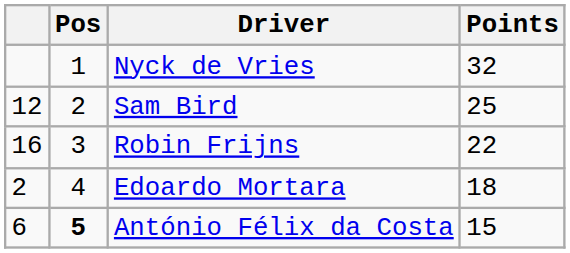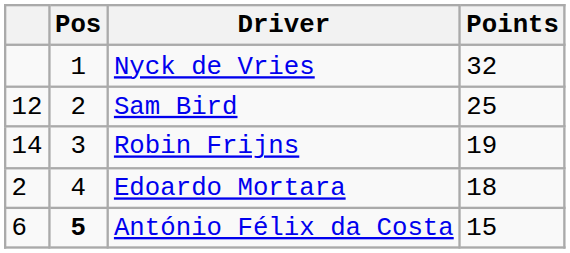 <table class="wikitable" style="font-size: 85%;">
 <tr>
 <th></th>
 <th>Pos</th>
 <th>Driver</th>
 <th>Points</th>
 </tr>
 <tr>
 <td align="left"></td>
 <td align="center">1</td>
 <td> <a href='#'>Nyck de Vries</a></td>
 <td align="left">32</td>
 </tr>
 <tr>
 <td align="left"> 12</td>
 <td align="center">2</td>
 <td> <a href='#'>Sam Bird</a></td>
 <td align="left">25</td>
 </tr>
 <tr>
-<td align="left"> 16</td>
+<td align="left"> 14</td>
 <td align="center">3</td>
 <td> <a href='#'>Robin Frijns</a></td>
-<td align="left">22</td>
+<td align="left">19</td>
 </tr>
 <tr>
 <td align="left"> 2</td>
 <td align="center">4</td>
 <td> <a href='#'>Edoardo Mortara</a></td>
 <td align="left">18</td>
 </tr>
 <tr>
 <td align="left"> 6</td>
 <td align="center"><strong>5</strong></td>
 <td> <a href='#'>António Félix da Costa</a></td>
 <td align="left">15</td>
 </tr>
 </table>
